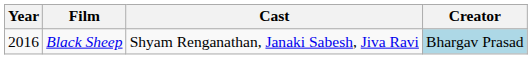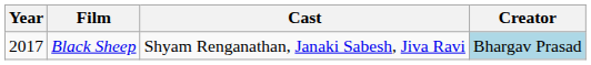 <table class="wikitable">
 <tr>
 <th>Year</th>
 <th>Film</th>
 <th>Cast</th>
 <th>Creator</th>
 </tr>
 <tr>
-<td>2016</td>
+<td>2017</td>
 <td><a href='#'><em>Black Sheep</em></a></td>
 <td>Shyam Renganathan, <a href='#'>Janaki Sabesh</a>, <a href='#'>Jiva Ravi</a></td>
 <td style="background: lightblue;">Bhargav Prasad</td>
 </tr>
 </table>
